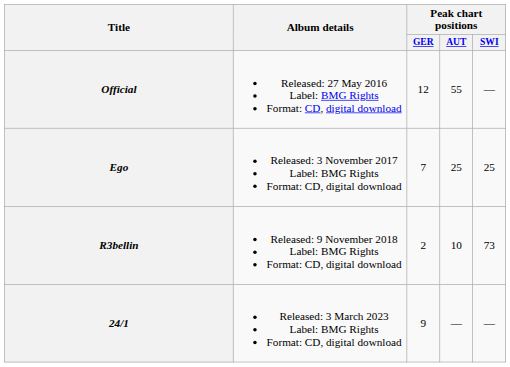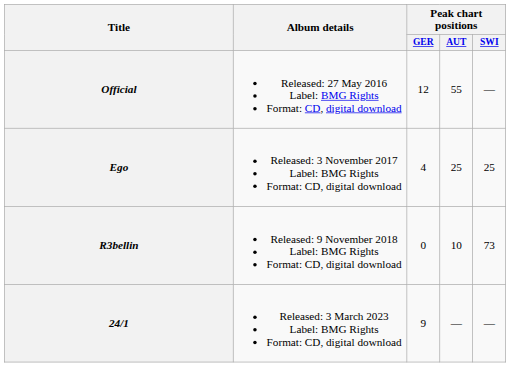 <table class="wikitable plainrowheaders" style="text-align:center;">
 <tr>
 <th scope="col" rowspan="2" style="width: 20em;">Title</th>
 <th scope="col" rowspan="2" style="width: 15em;">Album details</th>
 <th scope="col" colspan="3">Peak chart positions</th>
 </tr>
 <tr>
 <th style="width:3em;font-size:85%"><a href='#'>GER</a><br></th>
 <th style="width:3em;font-size:85%"><a href='#'>AUT</a><br></th>
 <th style="width:3em;font-size:85%"><a href='#'>SWI</a><br></th>
 </tr>
 <tr>
 <th scope="row"><em>Official</em></th>
 <td><br><ul><li>Released: 27 May 2016</li><li>Label: <a href='#'>BMG Rights</a></li><li>Format: <a href='#'>CD</a>, <a href='#'>digital download</a></li></ul></td>
 <td>12</td>
 <td>55</td>
 <td>—</td>
 </tr>
 <tr>
 <th scope="row"><em>Ego</em></th>
 <td><br><ul><li>Released: 3 November 2017</li><li>Label: BMG Rights</li><li>Format: CD, digital download</li></ul></td>
-<td>7</td>
+<td>4</td>
 <td>25</td>
 <td>25</td>
 </tr>
 <tr>
 <th scope="row"><em>R3bellin</em></th>
 <td><br><ul><li>Released: 9 November 2018</li><li>Label: BMG Rights</li><li>Format: CD, digital download</li></ul></td>
-<td>2</td>
+<td>0</td>
 <td>10</td>
 <td>73</td>
 </tr>
 <tr>
 <th scope="row"><em>24/1</em></th>
 <td><br><ul><li>Released: 3 March 2023</li><li>Label: BMG Rights</li><li>Format: CD, digital download</li></ul></td>
 <td>9</td>
 <td>—</td>
 <td>—</td>
 </tr>
 </table>
